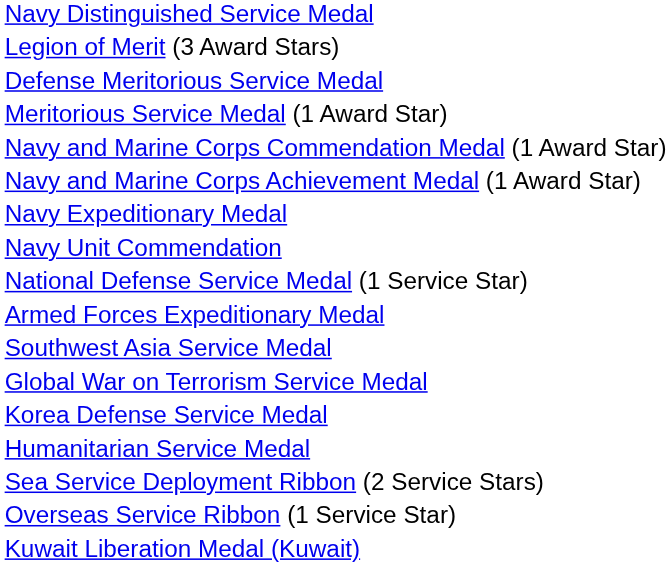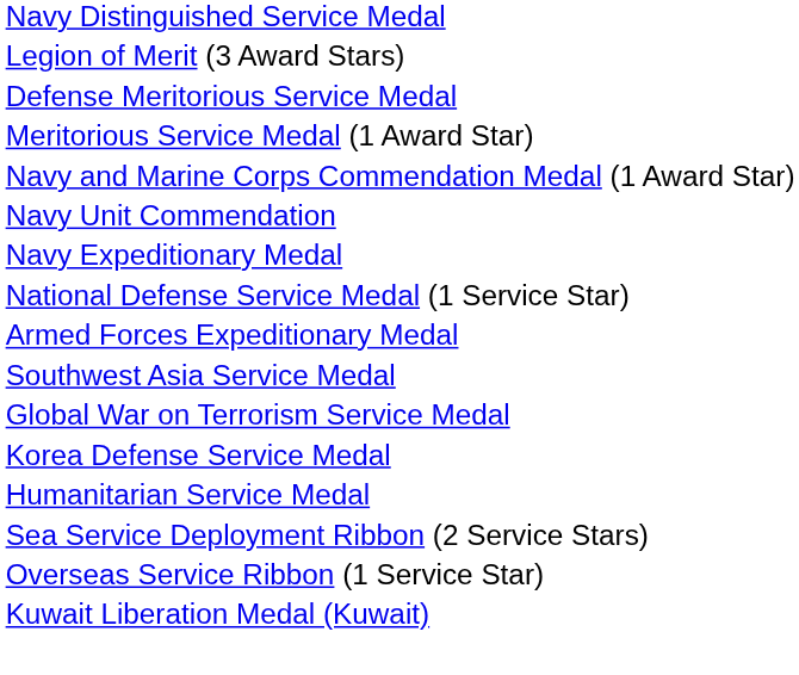 <table>
 <tr>
 <td></td>
 <td><a href='#'>Navy Distinguished Service Medal</a></td>
 </tr>
 <tr>
 <td></td>
 <td><a href='#'>Legion of Merit</a> (3 Award Stars)</td>
 </tr>
 <tr>
 <td></td>
 <td><a href='#'>Defense Meritorious Service Medal</a></td>
 </tr>
 <tr>
 <td></td>
 <td><a href='#'>Meritorious Service Medal</a> (1 Award Star)</td>
 </tr>
 <tr>
 <td></td>
 <td><a href='#'>Navy and Marine Corps Commendation Medal</a> (1 Award Star)</td>
 </tr>
 <tr>
 <td></td>
-<td><a href='#'>Navy and Marine Corps Achievement Medal</a> (1 Award Star)</td>
+<td><a href='#'>Navy Unit Commendation</a></td>
 </tr>
 <tr>
 <td></td>
 <td><a href='#'>Navy Expeditionary Medal</a></td>
-</tr>
-<tr>
-<td></td>
-<td><a href='#'>Navy Unit Commendation</a></td>
 </tr>
 <tr>
 <td></td>
 <td><a href='#'>National Defense Service Medal</a> (1 Service Star)</td>
 </tr>
 <tr>
 <td></td>
 <td><a href='#'>Armed Forces Expeditionary Medal</a></td>
 </tr>
 <tr>
 <td></td>
 <td><a href='#'>Southwest Asia Service Medal</a></td>
 </tr>
 <tr>
 <td></td>
 <td><a href='#'>Global War on Terrorism Service Medal</a></td>
 </tr>
 <tr>
 <td></td>
 <td><a href='#'>Korea Defense Service Medal</a></td>
 </tr>
 <tr>
 <td></td>
 <td><a href='#'>Humanitarian Service Medal</a></td>
 </tr>
 <tr>
 <td></td>
 <td><a href='#'>Sea Service Deployment Ribbon</a> (2 Service Stars)</td>
 </tr>
 <tr>
 <td></td>
 <td><a href='#'>Overseas Service Ribbon</a> (1 Service Star)</td>
 </tr>
 <tr>
 <td></td>
 <td><a href='#'>Kuwait Liberation Medal (Kuwait)</a></td>
 </tr>
 </table>
